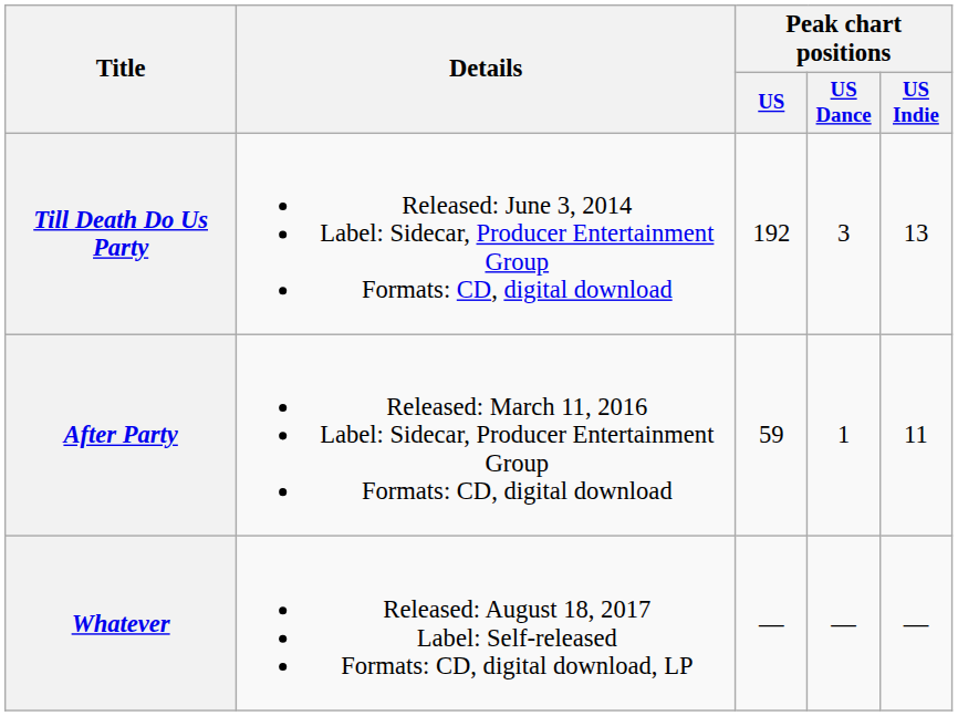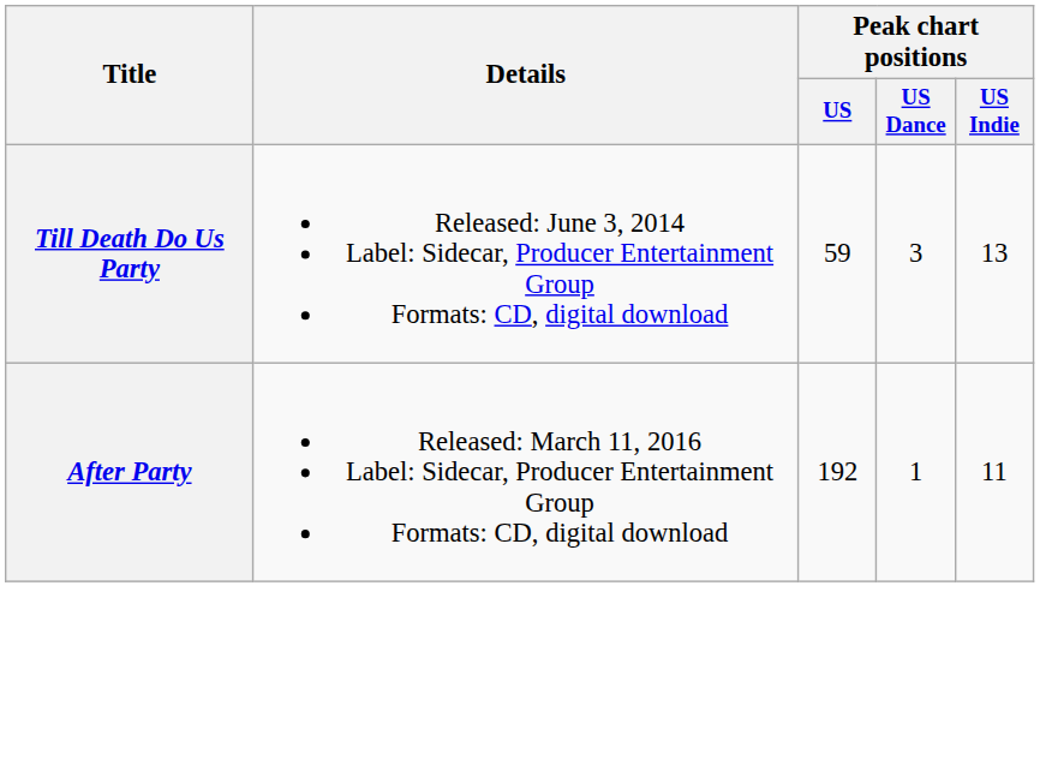 <table class="wikitable plainrowheaders" style="text-align:center;">
 <tr>
 <th rowspan="2">Title</th>
 <th rowspan="2">Details</th>
 <th colspan="3">Peak chart positions</th>
 </tr>
 <tr style="font-size:smaller;">
 <th width="40"><a href='#'>US</a><br></th>
 <th width="40"><a href='#'>US<br>Dance</a><br></th>
 <th width="40"><a href='#'>US Indie</a><br></th>
 </tr>
 <tr>
 <th scope="row"><em><a href='#'>Till Death Do Us Party</a></em></th>
 <td><br><ul><li>Released: June 3, 2014</li><li>Label: Sidecar, <a href='#'>Producer Entertainment Group</a></li><li>Formats: <a href='#'>CD</a>, <a href='#'>digital download</a></li></ul></td>
-<td>192</td>
+<td>59</td>
 <td>3</td>
 <td>13</td>
 </tr>
 <tr>
 <th scope="row"><em><a href='#'>After Party</a></em></th>
 <td><br><ul><li>Released: March 11, 2016</li><li>Label: Sidecar, Producer Entertainment Group</li><li>Formats: CD, digital download</li></ul></td>
-<td>59</td>
+<td>192</td>
 <td>1</td>
 <td>11</td>
 </tr>
-<tr>
-<th scope="row"><em><a href='#'>Whatever</a></em></th>
-<td><br><ul><li>Released: August 18, 2017</li><li>Label: Self-released</li><li>Formats: CD, digital download, LP</li></ul></td>
-<td>—</td>
-<td>—</td>
-<td>—</td>
-</tr>
 </table>
